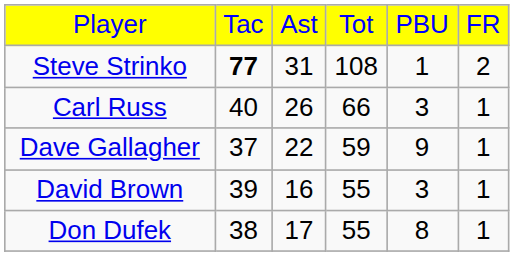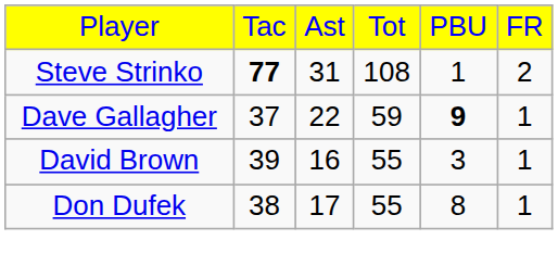 <table class="wikitable" width="50%">
 <tr align="center"  style="background:yellow;color:blue;">
 <td>Player</td>
 <td>Tac</td>
 <td>Ast</td>
 <td>Tot</td>
 <td>PBU</td>
 <td>FR</td>
 </tr>
 <tr align="center" bgcolor="">
 <td><a href='#'>Steve Strinko</a></td>
 <td><strong>77</strong></td>
 <td>31</td>
 <td>108</td>
 <td>1</td>
 <td>2</td>
 </tr>
 <tr align="center" bgcolor="">
-<td><a href='#'>Carl Russ</a></td>
-<td>40</td>
-<td>26</td>
-<td>66</td>
-<td>3</td>
-<td>1</td>
-</tr>
-<tr align="center" bgcolor="">
 <td><a href='#'>Dave Gallagher</a></td>
 <td>37</td>
 <td>22</td>
 <td>59</td>
-<td>9</td>
+<td><strong>9</strong></td>
 <td>1</td>
 </tr>
 <tr align="center" bgcolor="">
 <td><a href='#'>David Brown</a></td>
 <td>39</td>
 <td>16</td>
 <td>55</td>
 <td>3</td>
 <td>1</td>
 </tr>
 <tr align="center" bgcolor="">
 <td><a href='#'>Don Dufek</a></td>
 <td>38</td>
 <td>17</td>
 <td>55</td>
 <td>8</td>
 <td>1</td>
 </tr>
 </table>
